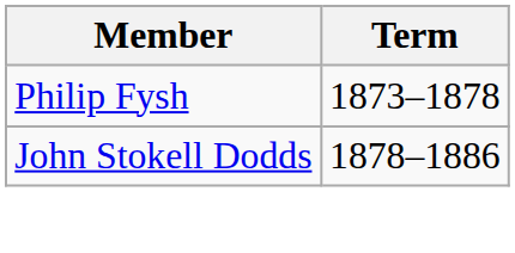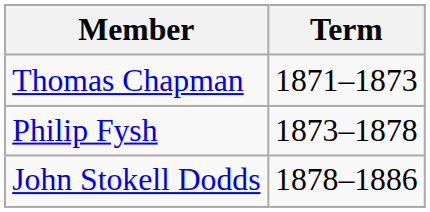 <table class="wikitable">
 <tr>
 <th>Member</th>
 <th>Term</th>
+</tr>
+<tr>
+<td><a href='#'>Thomas Chapman</a></td>
+<td>1871–1873</td>
 </tr>
 <tr>
 <td><a href='#'>Philip Fysh</a></td>
 <td>1873–1878</td>
 </tr>
 <tr>
 <td><a href='#'>John Stokell Dodds</a></td>
 <td>1878–1886</td>
 </tr>
 </table>
